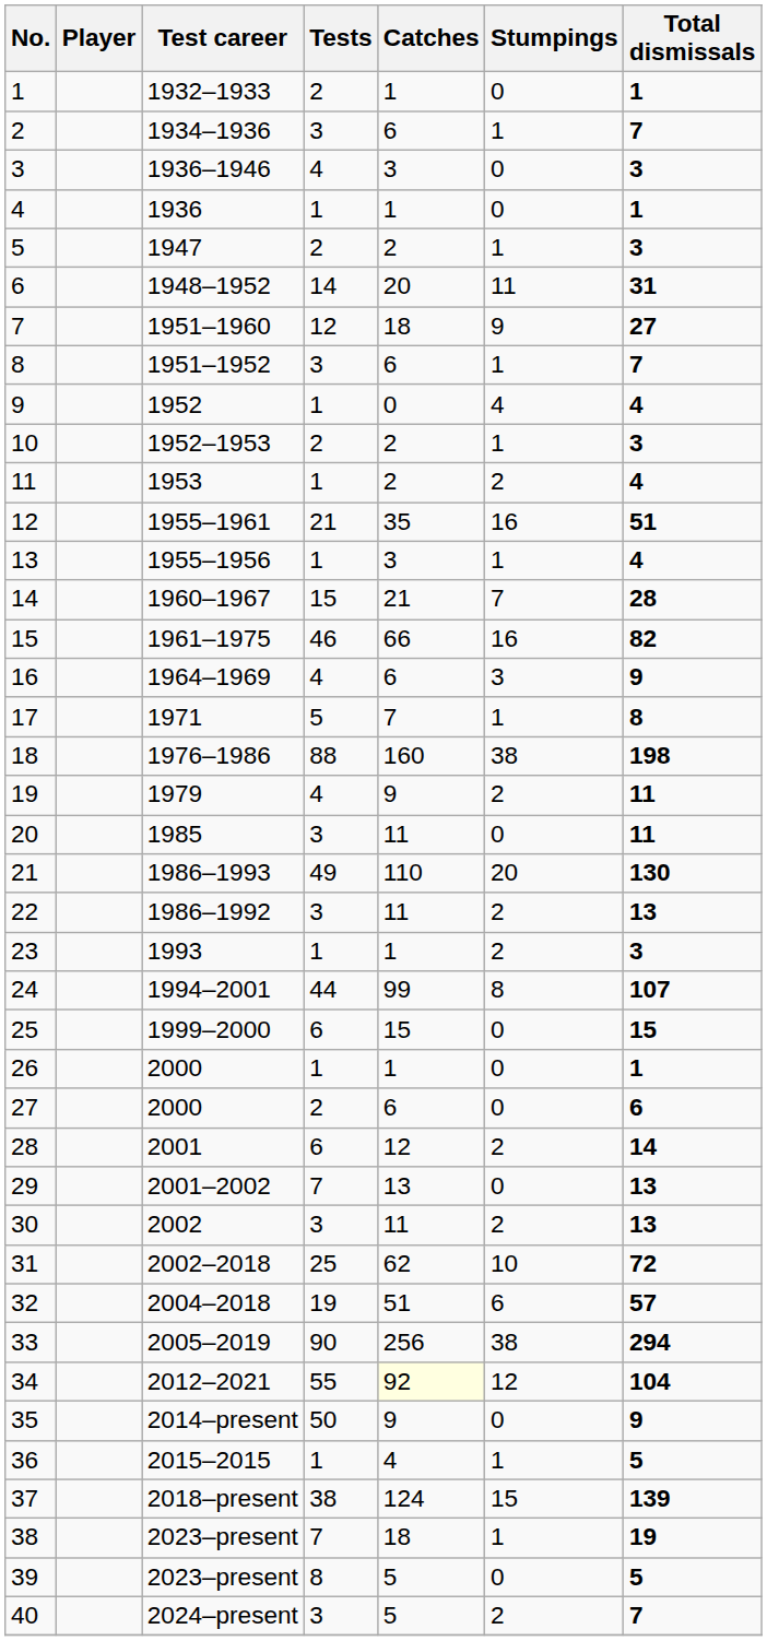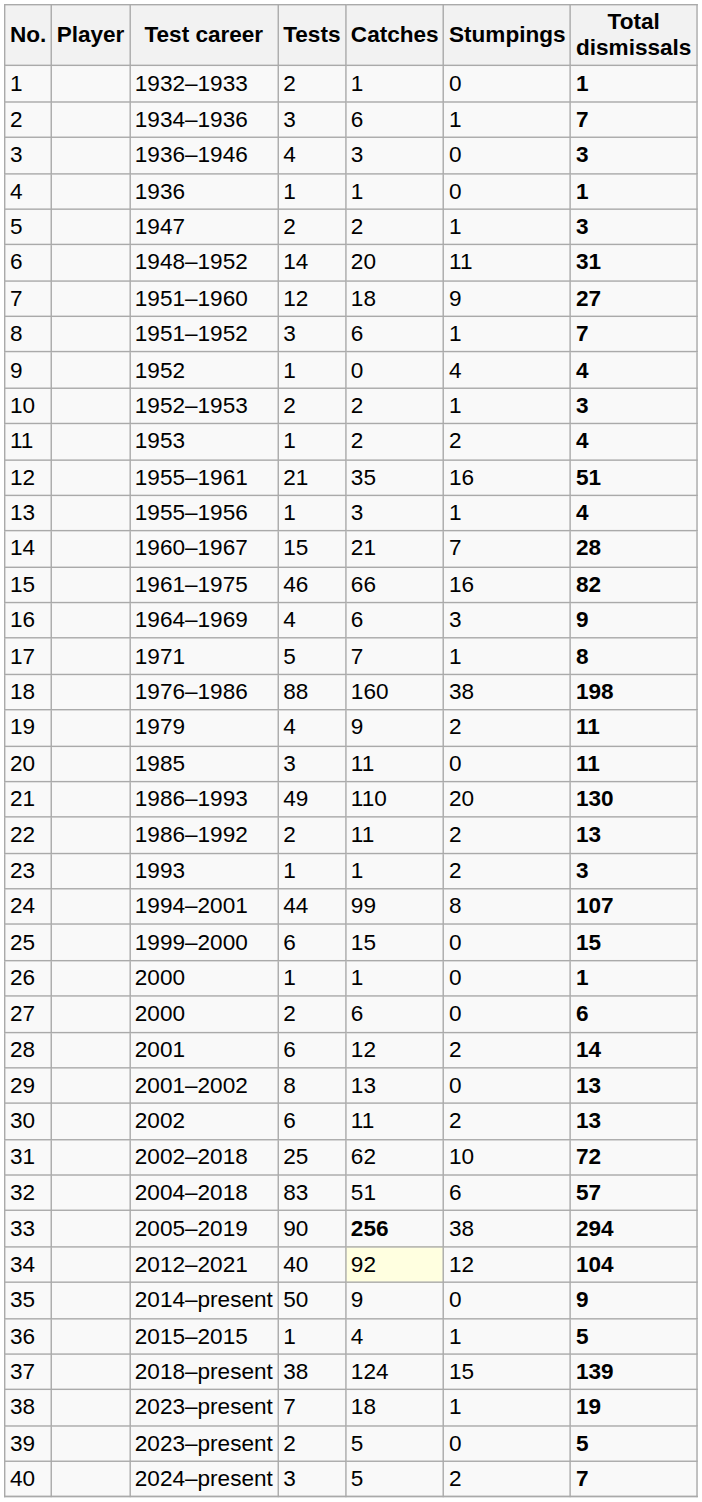 <table class="wikitable sortable">
 <tr>
 <th>No.</th>
 <th>Player</th>
 <th>Test career</th>
 <th>Tests</th>
 <th>Catches</th>
 <th>Stumpings</th>
 <th>Total<br>dismissals</th>
 </tr>
 <tr>
 <td>1</td>
 <td></td>
 <td>1932–1933</td>
 <td>2</td>
 <td>1</td>
 <td>0</td>
 <td><strong>1</strong></td>
 </tr>
 <tr>
 <td>2</td>
 <td></td>
 <td>1934–1936</td>
 <td>3</td>
 <td>6</td>
 <td>1</td>
 <td><strong>7</strong></td>
 </tr>
 <tr>
 <td>3</td>
 <td></td>
 <td>1936–1946</td>
 <td>4</td>
 <td>3</td>
 <td>0</td>
 <td><strong>3</strong></td>
 </tr>
 <tr>
 <td>4</td>
 <td></td>
 <td>1936</td>
 <td>1</td>
 <td>1</td>
 <td>0</td>
 <td><strong>1</strong></td>
 </tr>
 <tr>
 <td>5</td>
 <td></td>
 <td>1947</td>
 <td>2</td>
 <td>2</td>
 <td>1</td>
 <td><strong>3</strong></td>
 </tr>
 <tr>
 <td>6</td>
 <td></td>
 <td>1948–1952</td>
 <td>14</td>
 <td>20</td>
 <td>11</td>
 <td><strong>31</strong></td>
 </tr>
 <tr>
 <td>7</td>
 <td></td>
 <td>1951–1960</td>
 <td>12</td>
 <td>18</td>
 <td>9</td>
 <td><strong>27</strong></td>
 </tr>
 <tr>
 <td>8</td>
 <td></td>
 <td>1951–1952</td>
 <td>3</td>
 <td>6</td>
 <td>1</td>
 <td><strong>7</strong></td>
 </tr>
 <tr>
 <td>9</td>
 <td></td>
 <td>1952</td>
 <td>1</td>
 <td>0</td>
 <td>4</td>
 <td><strong>4</strong></td>
 </tr>
 <tr>
 <td>10</td>
 <td></td>
 <td>1952–1953</td>
 <td>2</td>
 <td>2</td>
 <td>1</td>
 <td><strong>3</strong></td>
 </tr>
 <tr>
 <td>11</td>
 <td></td>
 <td>1953</td>
 <td>1</td>
 <td>2</td>
 <td>2</td>
 <td><strong>4</strong></td>
 </tr>
 <tr>
 <td>12</td>
 <td></td>
 <td>1955–1961</td>
 <td>21</td>
 <td>35</td>
 <td>16</td>
 <td><strong>51</strong></td>
 </tr>
 <tr>
 <td>13</td>
 <td></td>
 <td>1955–1956</td>
 <td>1</td>
 <td>3</td>
 <td>1</td>
 <td><strong>4</strong></td>
 </tr>
 <tr>
 <td>14</td>
 <td></td>
 <td>1960–1967</td>
 <td>15</td>
 <td>21</td>
 <td>7</td>
 <td><strong>28</strong></td>
 </tr>
 <tr>
 <td>15</td>
 <td></td>
 <td>1961–1975</td>
 <td>46</td>
 <td>66</td>
 <td>16</td>
 <td><strong>82</strong></td>
 </tr>
 <tr>
 <td>16</td>
 <td></td>
 <td>1964–1969</td>
 <td>4</td>
 <td>6</td>
 <td>3</td>
 <td><strong>9</strong></td>
 </tr>
 <tr>
 <td>17</td>
 <td></td>
 <td>1971</td>
 <td>5</td>
 <td>7</td>
 <td>1</td>
 <td><strong>8</strong></td>
 </tr>
 <tr>
 <td>18</td>
 <td></td>
 <td>1976–1986</td>
 <td>88</td>
 <td>160</td>
 <td>38</td>
 <td><strong>198</strong></td>
 </tr>
 <tr>
 <td>19</td>
 <td></td>
 <td>1979</td>
 <td>4</td>
 <td>9</td>
 <td>2</td>
 <td><strong>11</strong></td>
 </tr>
 <tr>
 <td>20</td>
 <td></td>
 <td>1985</td>
 <td>3</td>
 <td>11</td>
 <td>0</td>
 <td><strong>11</strong></td>
 </tr>
 <tr>
 <td>21</td>
 <td></td>
 <td>1986–1993</td>
 <td>49</td>
 <td>110</td>
 <td>20</td>
 <td><strong>130</strong></td>
 </tr>
 <tr>
 <td>22</td>
 <td></td>
 <td>1986–1992</td>
-<td>3</td>
+<td>2</td>
 <td>11</td>
 <td>2</td>
 <td><strong>13</strong></td>
 </tr>
 <tr>
 <td>23</td>
 <td></td>
 <td>1993</td>
 <td>1</td>
 <td>1</td>
 <td>2</td>
 <td><strong>3</strong></td>
 </tr>
 <tr>
 <td>24</td>
 <td></td>
 <td>1994–2001</td>
 <td>44</td>
 <td>99</td>
 <td>8</td>
 <td><strong>107</strong></td>
 </tr>
 <tr>
 <td>25</td>
 <td></td>
 <td>1999–2000</td>
 <td>6</td>
 <td>15</td>
 <td>0</td>
 <td><strong>15</strong></td>
 </tr>
 <tr>
 <td>26</td>
 <td></td>
 <td>2000</td>
 <td>1</td>
 <td>1</td>
 <td>0</td>
 <td><strong>1</strong></td>
 </tr>
 <tr>
 <td>27</td>
 <td></td>
 <td>2000</td>
 <td>2</td>
 <td>6</td>
 <td>0</td>
 <td><strong>6</strong></td>
 </tr>
 <tr>
 <td>28</td>
 <td></td>
 <td>2001</td>
 <td>6</td>
 <td>12</td>
 <td>2</td>
 <td><strong>14</strong></td>
 </tr>
 <tr>
 <td>29</td>
 <td></td>
 <td>2001–2002</td>
-<td>7</td>
+<td>8</td>
 <td>13</td>
 <td>0</td>
 <td><strong>13</strong></td>
 </tr>
 <tr>
 <td>30</td>
 <td></td>
 <td>2002</td>
-<td>3</td>
+<td>6</td>
 <td>11</td>
 <td>2</td>
 <td><strong>13</strong></td>
 </tr>
 <tr>
 <td>31</td>
 <td></td>
 <td>2002–2018</td>
 <td>25</td>
 <td>62</td>
 <td>10</td>
 <td><strong>72</strong></td>
 </tr>
 <tr>
 <td>32</td>
 <td></td>
 <td>2004–2018</td>
-<td>19</td>
+<td>83</td>
 <td>51</td>
 <td>6</td>
 <td><strong>57</strong></td>
 </tr>
 <tr>
 <td>33</td>
 <td></td>
 <td>2005–2019</td>
 <td>90</td>
-<td>256</td>
+<td><strong>256</strong></td>
 <td>38</td>
 <td><strong>294</strong></td>
 </tr>
 <tr>
 <td>34</td>
 <td></td>
 <td>2012–2021</td>
-<td>55</td>
+<td>40</td>
 <td style="background: lightyellow;">92</td>
 <td>12</td>
 <td><strong>104</strong></td>
 </tr>
 <tr>
 <td>35</td>
 <td><strong></strong></td>
 <td>2014–present</td>
 <td>50</td>
 <td>9</td>
 <td>0</td>
 <td><strong>9</strong></td>
 </tr>
 <tr>
 <td>36</td>
 <td></td>
 <td>2015–2015</td>
 <td>1</td>
 <td>4</td>
 <td>1</td>
 <td><strong>5</strong></td>
 </tr>
 <tr>
 <td>37</td>
 <td><strong></strong></td>
 <td>2018–present</td>
 <td>38</td>
 <td>124</td>
 <td>15</td>
 <td><strong>139</strong></td>
 </tr>
 <tr>
 <td>38</td>
 <td><strong></strong></td>
 <td>2023–present</td>
 <td>7</td>
 <td>18</td>
 <td>1</td>
 <td><strong>19</strong></td>
 </tr>
 <tr>
 <td>39</td>
 <td><strong></strong></td>
 <td>2023–present</td>
-<td>8</td>
+<td>2</td>
 <td>5</td>
 <td>0</td>
 <td><strong>5</strong></td>
 </tr>
 <tr>
 <td>40</td>
 <td><strong></strong></td>
 <td>2024–present</td>
 <td>3</td>
 <td>5</td>
 <td>2</td>
 <td><strong>7</strong></td>
 </tr>
 <tr>
 </tr>
 </table>
